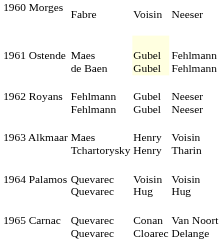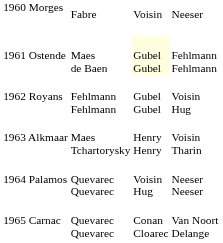 <table>
 <tr>
 <td>1960 Morges<br><br></td>
 <td><br>Fabre<br> </td>
 <td><br>Voisin<br> </td>
 <td><br>Neeser<br> </td>
 </tr>
 <tr>
 <td>1961 Ostende<br></td>
 <td><br>Maes<br>de Baen</td>
 <td style="background: lightyellow;"><br>Gubel<br>Gubel</td>
 <td><br>Fehlmann<br>Fehlmann</td>
 </tr>
 <tr>
 <td>1962 Royans</td>
 <td><br>Fehlmann<br>Fehlmann</td>
 <td><br>Gubel<br>Gubel</td>
-<td><br>Neeser<br>Neeser</td>
+<td><br>Voisin<br>Hug</td>
 </tr>
 <tr>
 <td>1963 Alkmaar<br></td>
 <td><br>Maes<br>Tchartorysky</td>
 <td><br>Henry<br>Henry</td>
 <td><br>Voisin<br>Tharin</td>
 </tr>
 <tr>
 <td>1964 Palamos<br></td>
 <td><br>Quevarec<br>Quevarec</td>
 <td><br>Voisin<br>Hug</td>
-<td><br>Voisin<br>Hug</td>
+<td><br>Neeser<br>Neeser</td>
 </tr>
 <tr>
 <td>1965 Carnac<br></td>
 <td><br>Quevarec<br>Quevarec</td>
 <td><br>Conan<br>Cloarec</td>
 <td><br>Van Noort<br>Delange</td>
 </tr>
 <tr>
 </tr>
 </table>
